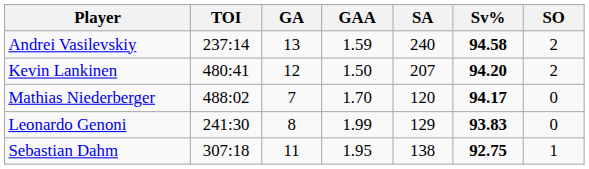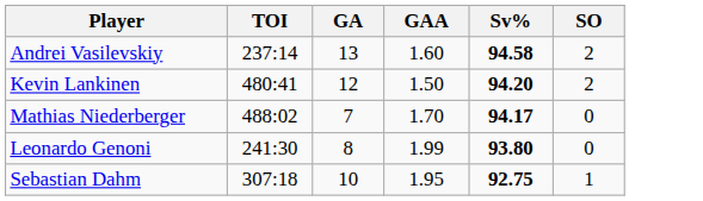 <table class="wikitable sortable" style="text-align:center;">
 <tr>
 <th style="width:170px;">Player</th>
 <th style="width:60px;">TOI</th>
 <th style="width:50px;">GA</th>
 <th style="width:60px;">GAA</th>
-<th style="width:50px;">SA</th>
 <th style="width:60px;">Sv%</th>
 <th style="width:50px;">SO</th>
 </tr>
 <tr>
 <td style="text-align:left;"> <a href='#'>Andrei Vasilevskiy</a></td>
 <td>237:14</td>
 <td>13</td>
-<td>1.59</td>
-<td>240</td>
+<td>1.60</td>
 <td><strong>94.58</strong></td>
 <td>2</td>
 </tr>
 <tr>
 <td style="text-align:left;"> <a href='#'>Kevin Lankinen</a></td>
 <td>480:41</td>
 <td>12</td>
 <td>1.50</td>
-<td>207</td>
 <td><strong>94.20</strong></td>
 <td>2</td>
 </tr>
 <tr>
 <td style="text-align:left;"> <a href='#'>Mathias Niederberger</a></td>
 <td>488:02</td>
 <td>7</td>
 <td>1.70</td>
-<td>120</td>
 <td><strong>94.17</strong></td>
 <td>0</td>
 </tr>
 <tr>
 <td style="text-align:left;"> <a href='#'>Leonardo Genoni</a></td>
 <td>241:30</td>
 <td>8</td>
 <td>1.99</td>
-<td>129</td>
-<td><strong>93.83</strong></td>
+<td><strong>93.80</strong></td>
 <td>0</td>
 </tr>
 <tr>
 <td style="text-align:left;"> <a href='#'>Sebastian Dahm</a></td>
 <td>307:18</td>
-<td>11</td>
+<td>10</td>
 <td>1.95</td>
-<td>138</td>
 <td><strong>92.75</strong></td>
 <td>1</td>
 </tr>
 </table>
